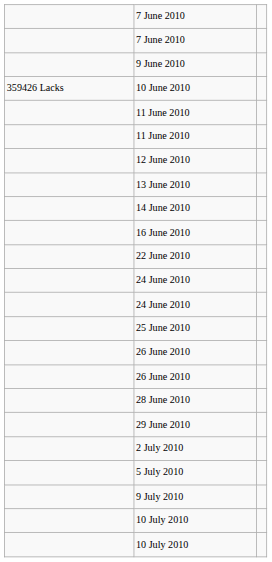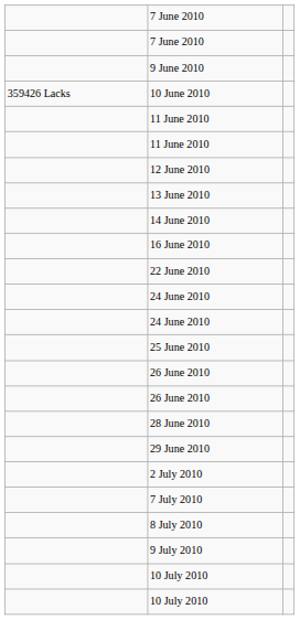 <table class="wikitable" style="font-size: 80%; float: left; width: 26em; margin-right: 1em; height: 700px">
 <tr>
 <td></td>
 <td>7 June 2010</td>
 <td></td>
 </tr>
 <tr>
 <td></td>
 <td>7 June 2010</td>
 <td></td>
 </tr>
 <tr>
 <td></td>
 <td>9 June 2010</td>
 <td></td>
 </tr>
 <tr>
 <td>359426 Lacks</td>
 <td>10 June 2010</td>
 <td></td>
 </tr>
 <tr>
 <td></td>
 <td>11 June 2010</td>
 <td></td>
 </tr>
 <tr>
 <td></td>
 <td>11 June 2010</td>
 <td></td>
 </tr>
 <tr>
 <td></td>
 <td>12 June 2010</td>
 <td></td>
 </tr>
 <tr>
 <td></td>
 <td>13 June 2010</td>
 <td></td>
 </tr>
 <tr>
 <td></td>
 <td>14 June 2010</td>
 <td></td>
 </tr>
 <tr>
 <td></td>
 <td>16 June 2010</td>
 <td></td>
 </tr>
 <tr>
 <td></td>
 <td>22 June 2010</td>
 <td></td>
 </tr>
 <tr>
 <td></td>
 <td>24 June 2010</td>
 <td></td>
 </tr>
 <tr>
 <td></td>
 <td>24 June 2010</td>
 <td></td>
 </tr>
 <tr>
 <td></td>
 <td>25 June 2010</td>
 <td></td>
 </tr>
 <tr>
 <td></td>
 <td>26 June 2010</td>
 <td></td>
 </tr>
 <tr>
 <td></td>
 <td>26 June 2010</td>
 <td></td>
 </tr>
 <tr>
 <td></td>
 <td>28 June 2010</td>
 <td></td>
 </tr>
 <tr>
 <td></td>
 <td>29 June 2010</td>
 <td></td>
 </tr>
 <tr>
 <td></td>
 <td>2 July 2010</td>
 <td></td>
 </tr>
 <tr>
 <td></td>
-<td>5 July 2010</td>
+<td>7 July 2010</td>
+<td></td>
+</tr>
+<tr>
+<td></td>
+<td>8 July 2010</td>
 <td></td>
 </tr>
 <tr>
 <td></td>
 <td>9 July 2010</td>
 <td></td>
 </tr>
 <tr>
 <td></td>
 <td>10 July 2010</td>
 <td></td>
 </tr>
 <tr>
 <td></td>
 <td>10 July 2010</td>
 <td></td>
 </tr>
 </table>
